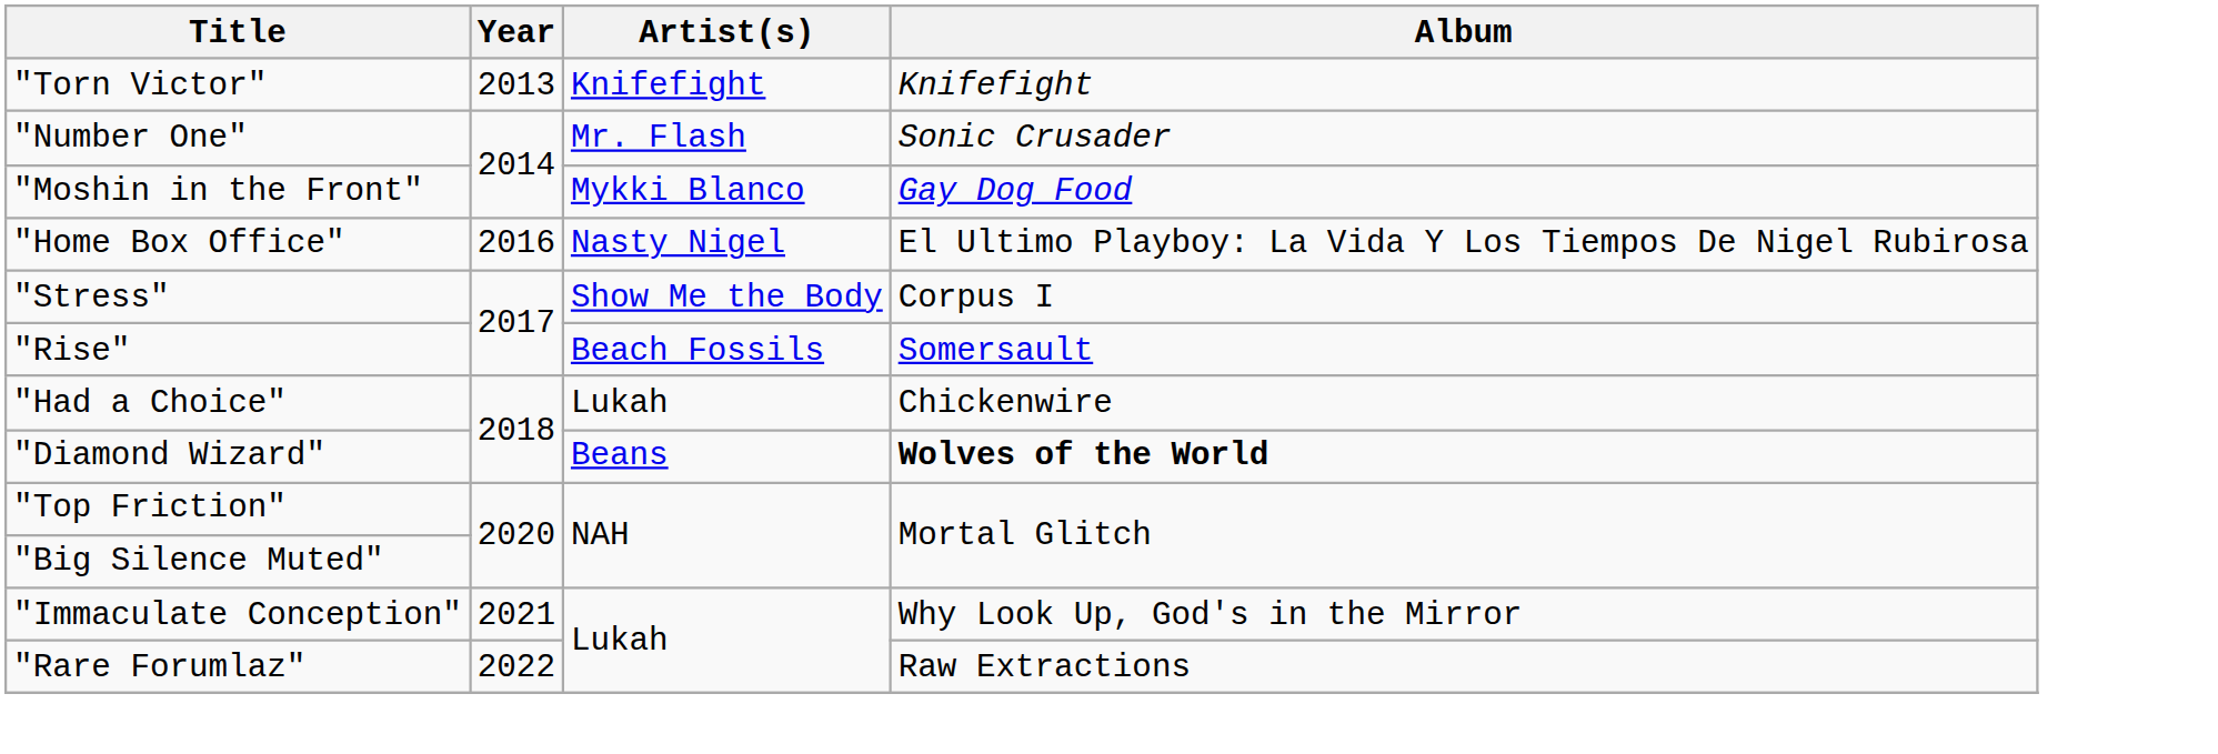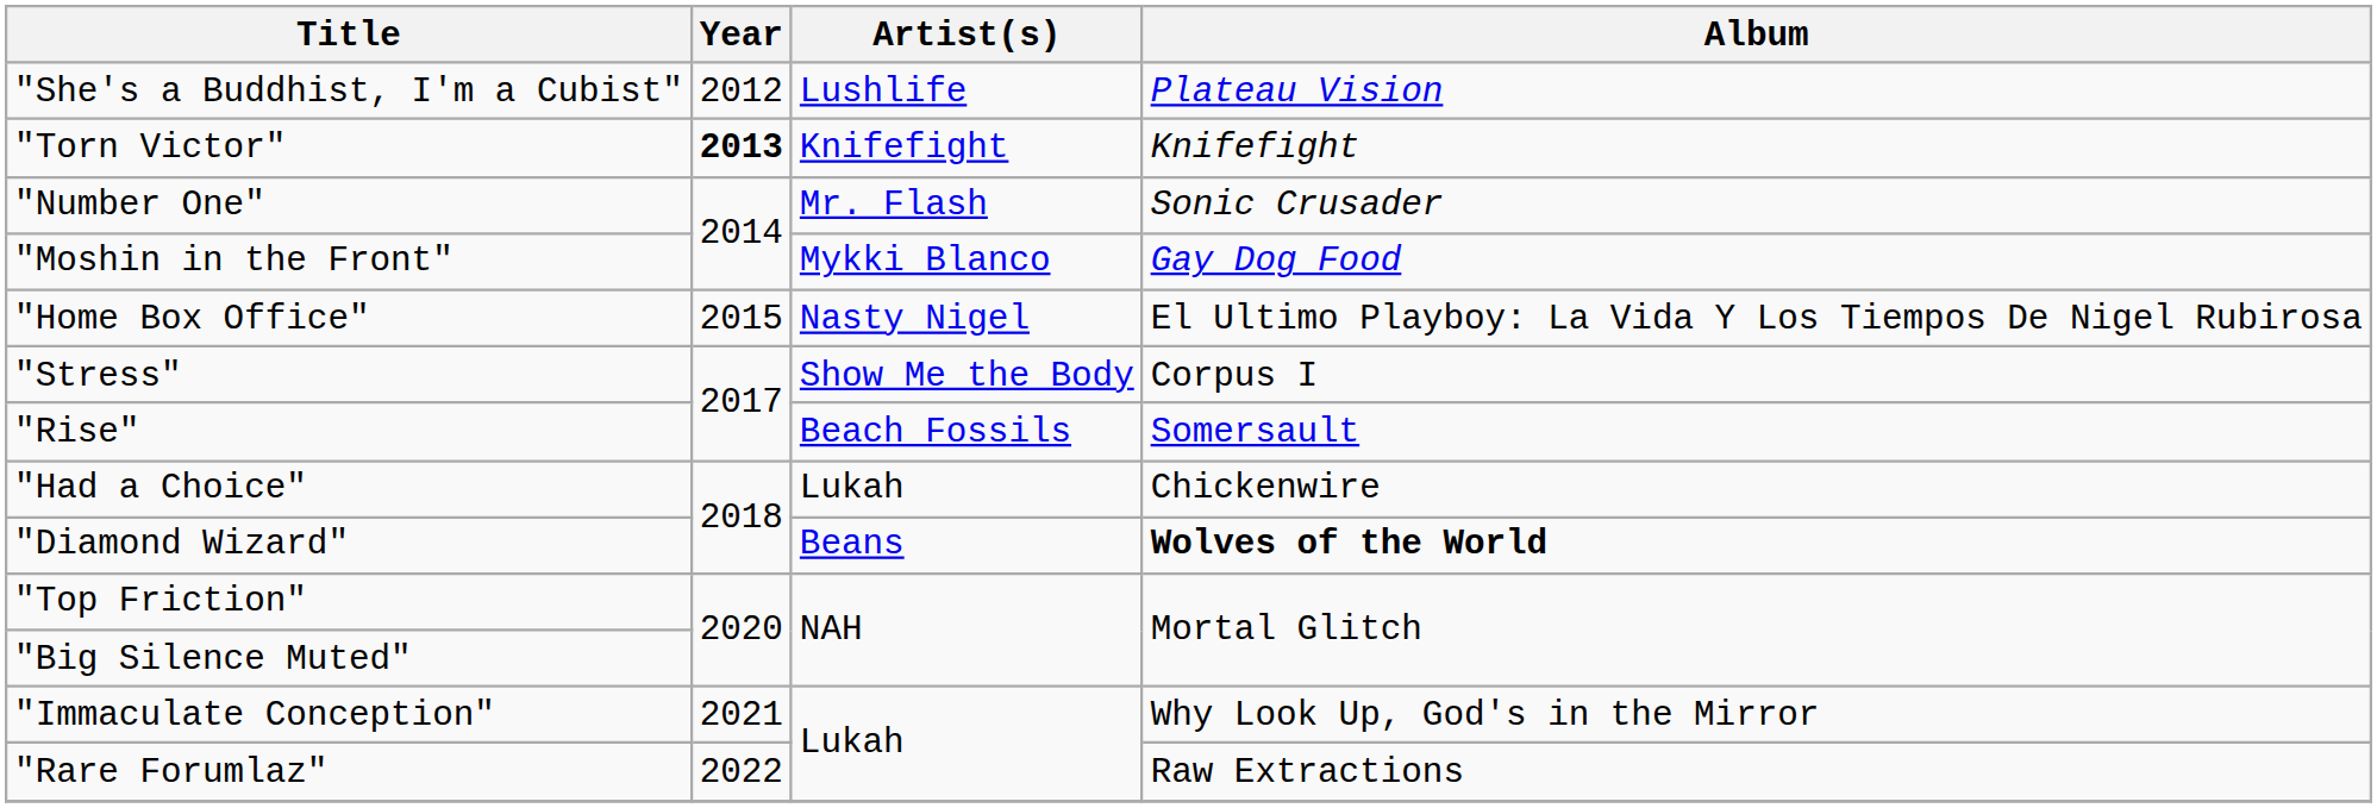 <table class="wikitable">
 <tr>
 <th>Title</th>
 <th>Year</th>
 <th>Artist(s)</th>
 <th>Album</th>
 </tr>
 <tr>
+<td>"She's a Buddhist, I'm a Cubist"</td>
+<td>2012</td>
+<td><a href='#'>Lushlife</a></td>
+<td><em><a href='#'>Plateau Vision</a></em></td>
+</tr>
+<tr>
 <td>"Torn Victor"</td>
-<td>2013</td>
+<td><strong>2013</strong></td>
 <td><a href='#'>Knifefight</a></td>
 <td><em>Knifefight</em></td>
 </tr>
 <tr>
 <td>"Number One"</td>
 <td rowspan=2>2014</td>
 <td><a href='#'>Mr. Flash</a></td>
 <td><em>Sonic Crusader</em></td>
 </tr>
 <tr>
 <td>"Moshin in the Front"</td>
 <td><a href='#'>Mykki Blanco</a></td>
 <td><em><a href='#'>Gay Dog Food</a></td>
 </tr>
 <tr>
 <td>"Home Box Office"</td>
-<td>2016</td>
+<td>2015</td>
 <td><a href='#'>Nasty Nigel</a></td>
 <td></em>El Ultimo Playboy: La Vida Y Los Tiempos De Nigel Rubirosa<em></td>
 </tr>
 <tr>
 <td>"Stress"</td>
 <td rowspan=2>2017</td>
 <td><a href='#'>Show Me the Body</a></td>
 <td></em>Corpus I<em></td>
 </tr>
 <tr>
 <td>"Rise"</td>
 <td><a href='#'>Beach Fossils</a></td>
 <td></em><a href='#'>Somersault</a><em></td>
 </tr>
 <tr>
 <td>"Had a Choice"</td>
 <td rowspan=2>2018</td>
 <td>Lukah</td>
 <td></em>Chickenwire<em></td>
 </tr>
 <tr>
 <td>"Diamond Wizard"</td>
 <td><a href='#'>Beans</a></td>
 <td><strong></em>Wolves of the World<em></strong></td>
 </tr>
 <tr>
 <td>"Top Friction"</td>
 <td rowspan=2>2020</td>
 <td rowspan=2>NAH</td>
 <td rowspan=2></em>Mortal Glitch<em></td>
 </tr>
 <tr>
 <td>"Big Silence Muted"</td>
 </tr>
 <tr>
 <td>"Immaculate Conception"</td>
 <td>2021</td>
 <td rowspan=2>Lukah</td>
 <td></em>Why Look Up, God's in the Mirror <em></td>
 </tr>
 <tr>
 <td>"Rare Forumlaz"</td>
 <td>2022</td>
 <td></em>Raw Extractions<em></td>
 </tr>
 <tr>
 </tr>
 </table>
